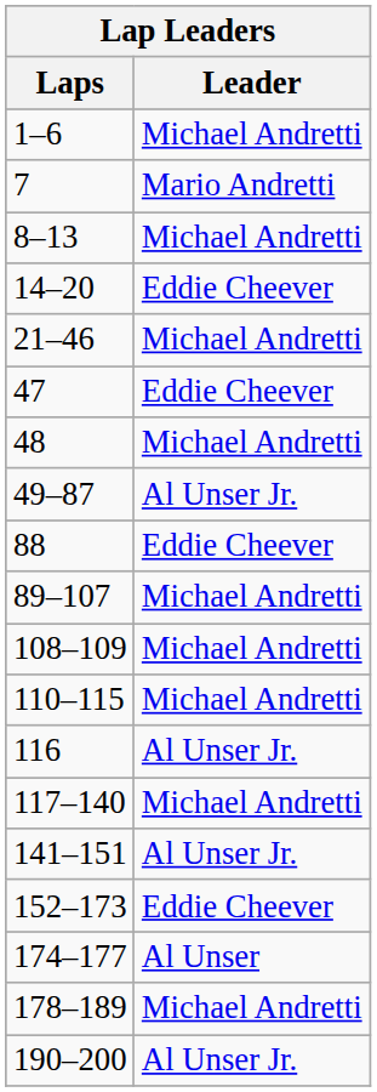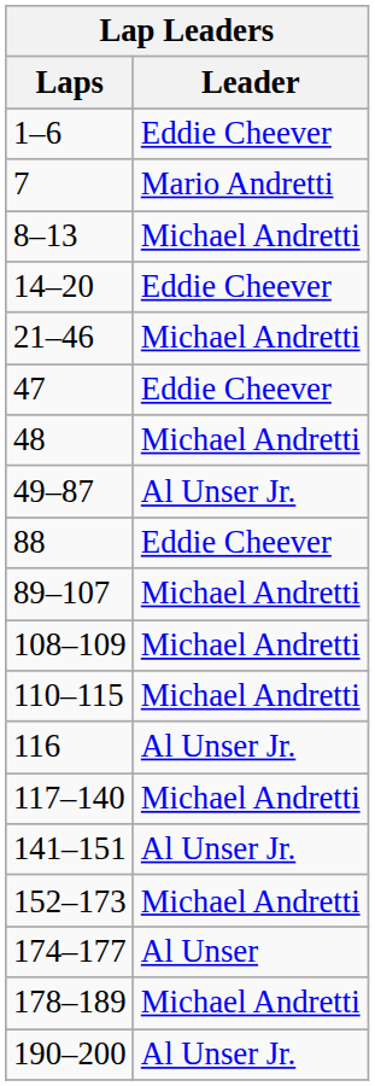 <table class="wikitable">
 <tr>
 <th colspan=2>Lap Leaders</th>
 </tr>
 <tr>
 <th>Laps</th>
 <th>Leader</th>
 </tr>
 <tr>
 <td>1–6</td>
-<td><a href='#'>Michael Andretti</a></td>
+<td><a href='#'>Eddie Cheever</a></td>
 </tr>
 <tr>
 <td>7</td>
 <td><a href='#'>Mario Andretti</a></td>
 </tr>
 <tr>
 <td>8–13</td>
 <td><a href='#'>Michael Andretti</a></td>
 </tr>
 <tr>
 <td>14–20</td>
 <td><a href='#'>Eddie Cheever</a></td>
 </tr>
 <tr>
 <td>21–46</td>
 <td><a href='#'>Michael Andretti</a></td>
 </tr>
 <tr>
 <td>47</td>
 <td><a href='#'>Eddie Cheever</a></td>
 </tr>
 <tr>
 <td>48</td>
 <td><a href='#'>Michael Andretti</a></td>
 </tr>
 <tr>
 <td>49–87</td>
 <td><a href='#'>Al Unser Jr.</a></td>
 </tr>
 <tr>
 <td>88</td>
 <td><a href='#'>Eddie Cheever</a></td>
 </tr>
 <tr>
 <td>89–107</td>
 <td><a href='#'>Michael Andretti</a></td>
 </tr>
 <tr>
 <td>108–109</td>
 <td><a href='#'>Michael Andretti</a></td>
 </tr>
 <tr>
 <td>110–115</td>
 <td><a href='#'>Michael Andretti</a></td>
 </tr>
 <tr>
 <td>116</td>
 <td><a href='#'>Al Unser Jr.</a></td>
 </tr>
 <tr>
 <td>117–140</td>
 <td><a href='#'>Michael Andretti</a></td>
 </tr>
 <tr>
 <td>141–151</td>
 <td><a href='#'>Al Unser Jr.</a></td>
 </tr>
 <tr>
 <td>152–173</td>
-<td><a href='#'>Eddie Cheever</a></td>
+<td><a href='#'>Michael Andretti</a></td>
 </tr>
 <tr>
 <td>174–177</td>
 <td><a href='#'>Al Unser</a></td>
 </tr>
 <tr>
 <td>178–189</td>
 <td><a href='#'>Michael Andretti</a></td>
 </tr>
 <tr>
 <td>190–200</td>
 <td><a href='#'>Al Unser Jr.</a></td>
 </tr>
 </table>
